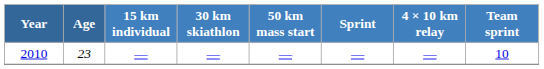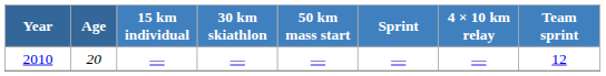 <table class="wikitable" style="font-size:95%; text-align:center; border:grey solid 1px; border-collapse:collapse; background:#ffffff;">
 <tr>
 <th style="background-color:#369; color:white; width:60px;"> Year </th>
 <th style="background-color:#369; color:white; width:40px;"> Age </th>
 <th style="background-color:#4180be; color:white; width:75px;"> 15 km <br> individual </th>
 <th style="background-color:#4180be; color:white; width:75px;"> 30 km <br> skiathlon </th>
 <th style="background-color:#4180be; color:white; width:75px;"> 50 km <br> mass start </th>
 <th style="background-color:#4180be; color:white; width:75px;"> Sprint </th>
 <th style="background-color:#4180be; color:white; width:75px;"> 4 × 10 km <br> relay </th>
 <th style="background-color:#4180be; color:white; width:75px;"> Team <br> sprint </th>
 </tr>
 <tr>
 <td><a href='#'>2010</a></td>
-<td><em>23</em></td>
+<td><em>20</em></td>
 <td><a href='#'>—</a></td>
 <td><a href='#'>—</a></td>
 <td><a href='#'>—</a></td>
 <td><a href='#'>—</a></td>
 <td><a href='#'>—</a></td>
-<td><a href='#'>10</a></td>
+<td><a href='#'>12</a></td>
 </tr>
 <tr>
 </tr>
 </table>
